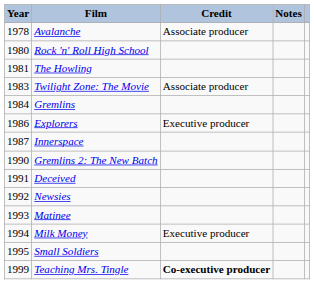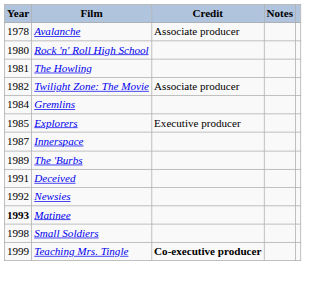 <table class="wikitable" style="font-size:95%;">
 <tr>
 <th style="background:#B0C4DE;">Year</th>
 <th style="background:#B0C4DE;">Film</th>
 <th style="background:#B0C4DE;">Credit</th>
 <th style="background:#B0C4DE;">Notes</th>
 <th style="background:#B0C4DE;"></th>
 </tr>
 <tr>
 <td>1978</td>
 <td><em><a href='#'>Avalanche</a></em></td>
 <td>Associate producer</td>
 <td></td>
 <td></td>
 </tr>
 <tr>
 <td>1980</td>
 <td><em><a href='#'>Rock 'n' Roll High School</a></em></td>
 <td></td>
 <td></td>
 <td></td>
 </tr>
 <tr>
 <td>1981</td>
 <td><em><a href='#'>The Howling</a></em></td>
 <td></td>
 <td></td>
 <td></td>
 </tr>
 <tr>
-<td>1983</td>
+<td>1982</td>
 <td><em><a href='#'>Twilight Zone: The Movie</a></em></td>
 <td>Associate producer</td>
 <td></td>
 <td></td>
 </tr>
 <tr>
 <td>1984</td>
 <td><em><a href='#'>Gremlins</a></em></td>
 <td></td>
 <td></td>
 <td></td>
 </tr>
 <tr>
-<td>1986</td>
+<td>1985</td>
 <td><em><a href='#'>Explorers</a></em></td>
 <td>Executive producer</td>
 <td></td>
 <td></td>
 </tr>
 <tr>
 <td>1987</td>
 <td><em><a href='#'>Innerspace</a></em></td>
 <td></td>
 <td></td>
 <td></td>
 </tr>
 <tr>
-<td>1990</td>
-<td><em><a href='#'>Gremlins 2: The New Batch</a></em></td>
+<td>1989</td>
+<td><em><a href='#'>The 'Burbs</a></em></td>
 <td></td>
 <td></td>
 <td></td>
 </tr>
 <tr>
 <td>1991</td>
 <td><em><a href='#'>Deceived</a></em></td>
 <td></td>
 <td></td>
 <td></td>
 </tr>
 <tr>
 <td>1992</td>
 <td><em><a href='#'>Newsies</a></em></td>
 <td></td>
 <td></td>
 <td></td>
 </tr>
 <tr>
-<td>1993</td>
+<td><strong>1993</strong></td>
 <td><em><a href='#'>Matinee</a></em></td>
 <td></td>
 <td></td>
 <td></td>
 </tr>
 <tr>
-<td>1994</td>
-<td><em><a href='#'>Milk Money</a></em></td>
-<td>Executive producer</td>
-<td></td>
-<td></td>
-</tr>
-<tr>
-<td>1995</td>
+<td>1998</td>
 <td><em><a href='#'>Small Soldiers</a></em></td>
 <td></td>
 <td></td>
 <td></td>
 </tr>
 <tr>
 <td>1999</td>
 <td><em><a href='#'>Teaching Mrs. Tingle</a></em></td>
 <td><strong>Co-executive producer</strong></td>
 <td></td>
 <td></td>
 </tr>
 </table>
